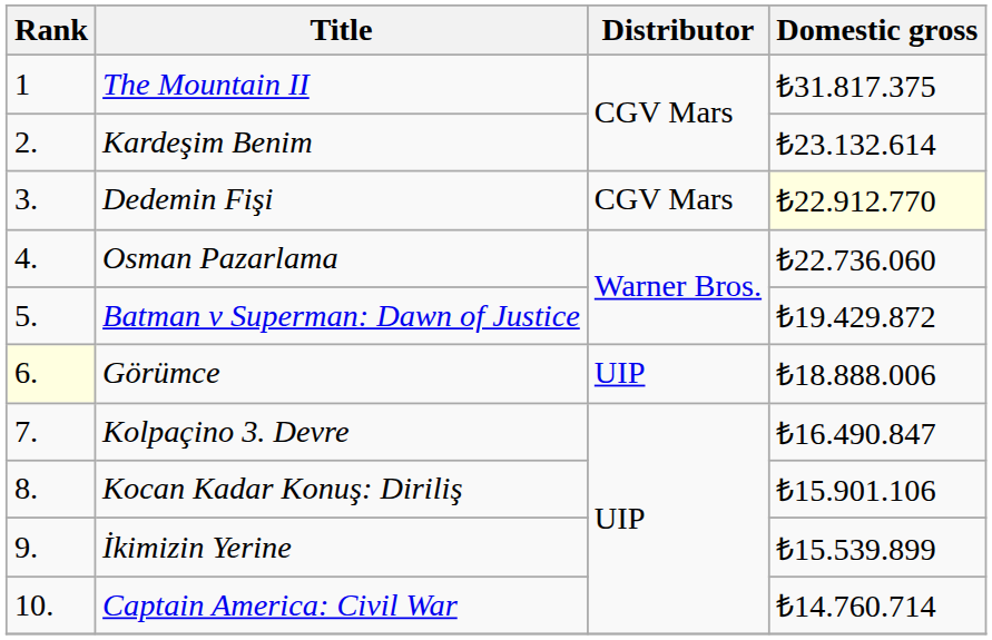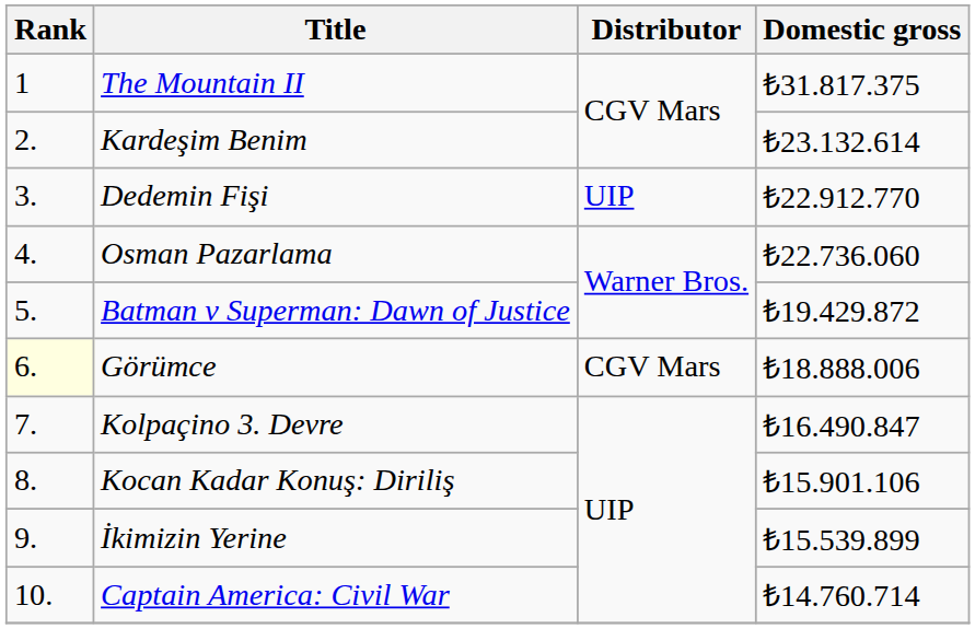 <table class="wikitable sortable" style="margin:auto; margin:auto;">
 <tr>
 <th>Rank</th>
 <th>Title</th>
 <th>Distributor</th>
 <th>Domestic gross</th>
 </tr>
 <tr>
 <td>1</td>
 <td><em><a href='#'>The Mountain II</a></em></td>
 <td rowspan="2">CGV Mars</td>
 <td>₺31.817.375</td>
 </tr>
 <tr>
 <td>2.</td>
 <td><em>Kardeşim Benim</em></td>
 <td>₺23.132.614</td>
 </tr>
 <tr>
 <td>3.</td>
 <td><em>Dedemin Fişi</em></td>
-<td>CGV Mars</td>
-<td style="background: lightyellow;">₺22.912.770</td>
+<td><a href='#'>UIP</a></td>
+<td>₺22.912.770</td>
 </tr>
 <tr>
 <td>4.</td>
 <td><em>Osman Pazarlama</em></td>
 <td rowspan="2"><a href='#'>Warner Bros.</a></td>
 <td>₺22.736.060</td>
 </tr>
 <tr>
 <td>5.</td>
 <td><em><a href='#'>Batman v Superman: Dawn of Justice</a></em></td>
 <td>₺19.429.872</td>
 </tr>
 <tr>
 <td style="background: lightyellow;">6.</td>
 <td><em>Görümce</em></td>
-<td><a href='#'>UIP</a></td>
+<td>CGV Mars</td>
 <td>₺18.888.006</td>
 </tr>
 <tr>
 <td>7.</td>
 <td><em>Kolpaçino 3. Devre</em></td>
 <td rowspan="4">UIP</td>
 <td>₺16.490.847</td>
 </tr>
 <tr>
 <td>8.</td>
 <td><em>Kocan Kadar Konuş: Diriliş</em></td>
 <td>₺15.901.106</td>
 </tr>
 <tr>
 <td>9.</td>
 <td><em>İkimizin Yerine</em></td>
 <td>₺15.539.899</td>
 </tr>
 <tr>
 <td>10.</td>
 <td><em><a href='#'>Captain America: Civil War</a></em></td>
 <td>₺14.760.714</td>
 </tr>
 <tr>
 </tr>
 </table>
